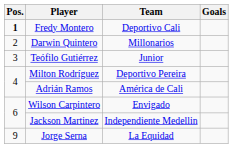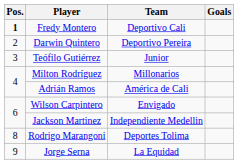 <table class="wikitable" style="text-align: center;">
 <tr>
 <th>Pos.</th>
 <th>Player</th>
 <th>Team</th>
 <th>Goals</th>
 </tr>
 <tr>
 <td><strong>1</strong></td>
 <td> <a href='#'>Fredy Montero</a></td>
 <td><a href='#'>Deportivo Cali</a></td>
 <td></td>
 </tr>
 <tr>
 <td>2</td>
 <td> <a href='#'>Darwin Quintero</a></td>
-<td><a href='#'>Millonarios</a></td>
+<td><a href='#'>Deportivo Pereira</a></td>
 <td></td>
 </tr>
 <tr>
 <td>3</td>
 <td> <a href='#'>Teófilo Gutiérrez</a></td>
 <td><a href='#'>Junior</a></td>
 <td></td>
 </tr>
 <tr>
 <td rowspan="2">4</td>
 <td> <a href='#'>Milton Rodríguez</a></td>
-<td><a href='#'>Deportivo Pereira</a></td>
+<td><a href='#'>Millonarios</a></td>
 <td></td>
 </tr>
 <tr>
 <td> <a href='#'>Adrián Ramos</a></td>
 <td><a href='#'>América de Cali</a></td>
 <td></td>
 </tr>
 <tr>
 <td rowspan="2">6</td>
 <td> <a href='#'>Wilson Carpintero</a></td>
 <td><a href='#'>Envigado</a></td>
 <td></td>
 </tr>
 <tr>
 <td> <a href='#'>Jackson Martinez</a></td>
 <td><a href='#'>Independiente Medellin</a></td>
 <td></td>
 </tr>
 <tr>
+<td>8</td>
+<td> <a href='#'>Rodrigo Marangoni</a></td>
+<td><a href='#'>Deportes Tolima</a></td>
+<td></td>
+</tr>
+<tr>
 <td>9</td>
 <td> <a href='#'>Jorge Serna</a></td>
 <td><a href='#'>La Equidad</a></td>
 <td></td>
 </tr>
 </table>
